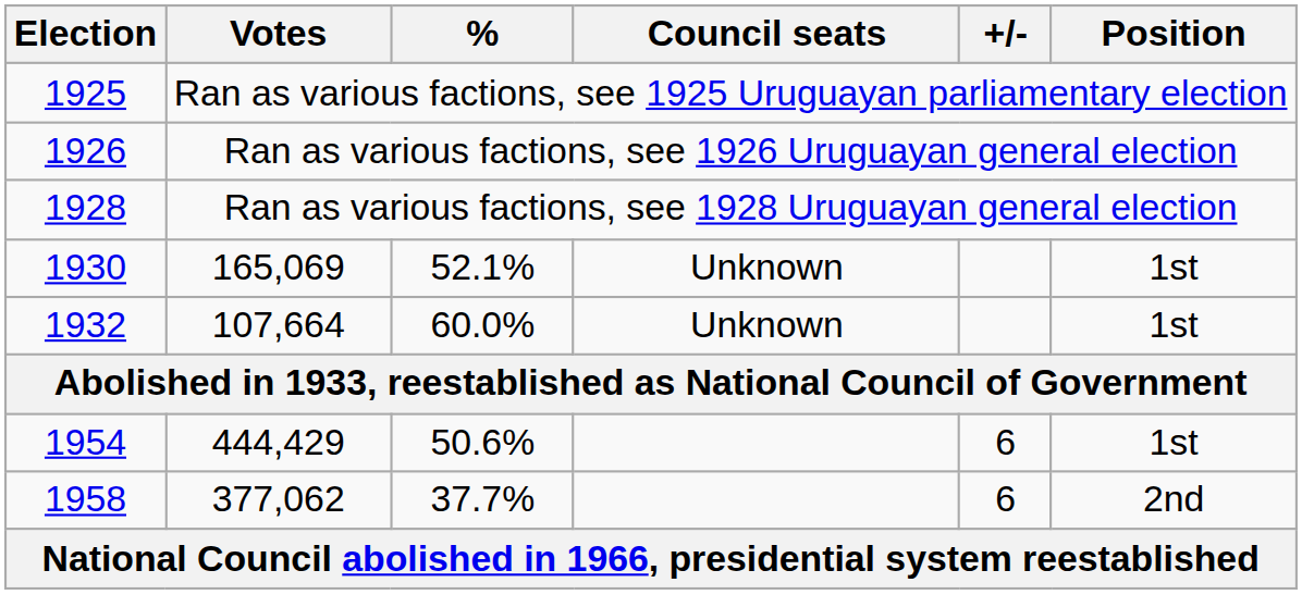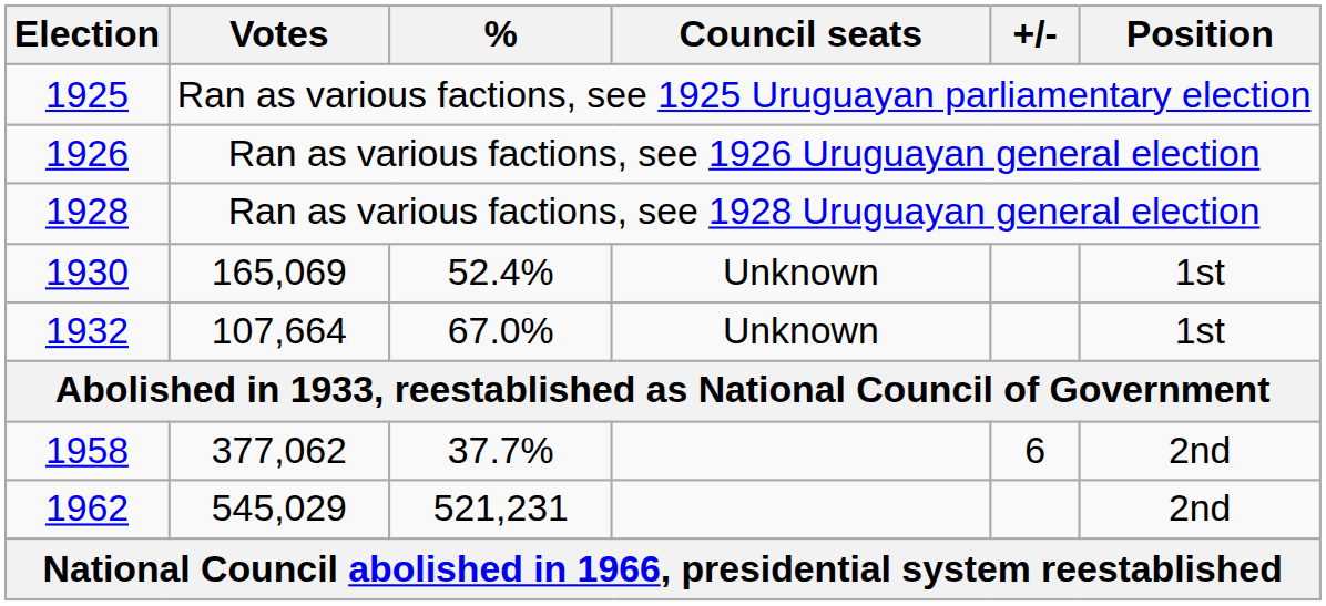 <table class="wikitable" style="text-align:center">
 <tr>
 <th>Election</th>
 <th>Votes</th>
 <th>%</th>
 <th>Council seats</th>
 <th>+/-</th>
 <th>Position</th>
 </tr>
 <tr>
 <td><a href='#'>1925</a></td>
 <td colspan="5">Ran as various factions, see <a href='#'>1925 Uruguayan parliamentary election</a></td>
 </tr>
 <tr>
 <td><a href='#'>1926</a></td>
 <td colspan="5">Ran as various factions, see <a href='#'>1926 Uruguayan general election</a></td>
 </tr>
 <tr>
 <td><a href='#'>1928</a></td>
 <td colspan="5">Ran as various factions, see <a href='#'>1928 Uruguayan general election</a></td>
 </tr>
 <tr>
 <td><a href='#'>1930</a></td>
 <td>165,069</td>
-<td>52.1%</td>
+<td>52.4%</td>
 <td>Unknown</td>
 <td></td>
 <td>1st</td>
 </tr>
 <tr>
 <td><a href='#'>1932</a></td>
 <td>107,664</td>
-<td>60.0%</td>
+<td>67.0%</td>
 <td>Unknown</td>
 <td></td>
 <td> 1st</td>
 </tr>
 <tr>
 <th colspan="6">Abolished in 1933, reestablished as National Council of Government</th>
-</tr>
-<tr>
-<td><a href='#'>1954</a></td>
-<td>444,429</td>
-<td>50.6%</td>
-<td></td>
-<td> 6</td>
-<td>1st</td>
 </tr>
 <tr>
 <td><a href='#'>1958</a></td>
 <td>377,062</td>
 <td>37.7%</td>
 <td></td>
 <td> 6</td>
 <td> 2nd</td>
 </tr>
 <tr>
+<td><a href='#'>1962</a></td>
+<td>545,029</td>
+<td>521,231</td>
+<td></td>
+<td></td>
+<td> 2nd</td>
+</tr>
+<tr>
 <th colspan="6">National Council <a href='#'>abolished in 1966</a>, presidential system reestablished</th>
 </tr>
 </table>
